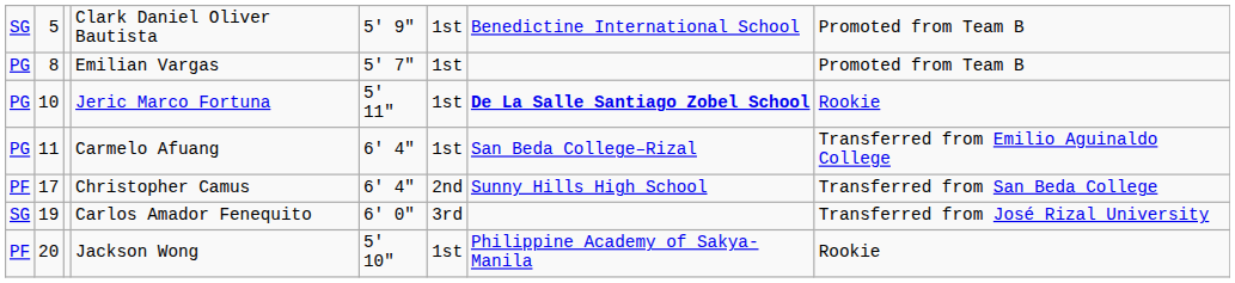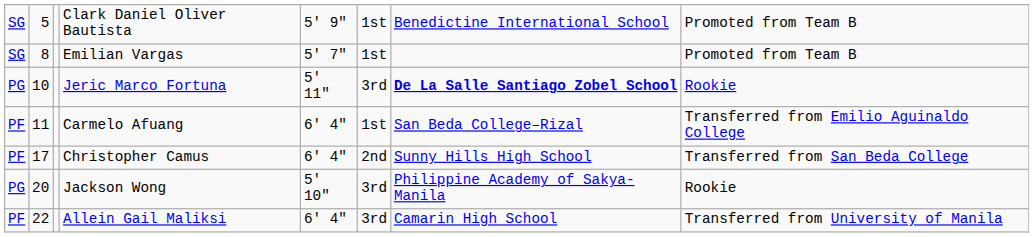 <table class=wikitable width=100% style=font-size:95%>
 <tr>
 <td align=center><a href='#'>SG</a></td>
 <td align=right>5</td>
 <td></td>
 <td>Clark Daniel Oliver Bautista</td>
 <td>5' 9"</td>
 <td>1st</td>
 <td><a href='#'>Benedictine International School</a></td>
 <td>Promoted from Team B</td>
 </tr>
 <tr>
-<td align=center><a href='#'>PG</a></td>
+<td align=center><a href='#'>SG</a></td>
 <td align=right>8</td>
 <td></td>
 <td>Emilian Vargas</td>
 <td>5' 7"</td>
 <td>1st</td>
 <td></td>
 <td>Promoted from Team B</td>
 </tr>
 <tr>
 <td align=center><a href='#'>PG</a></td>
 <td align=right>10</td>
 <td></td>
 <td><a href='#'>Jeric Marco Fortuna</a></td>
 <td>5' 11"</td>
-<td>1st</td>
+<td>3rd</td>
 <td><strong><a href='#'>De La Salle Santiago Zobel School</a></strong></td>
 <td><a href='#'>Rookie</a></td>
 </tr>
 <tr>
-<td align=center><a href='#'>PG</a></td>
+<td align=center><a href='#'>PF</a></td>
 <td align=right>11</td>
 <td></td>
 <td>Carmelo Afuang</td>
 <td>6' 4"</td>
 <td>1st</td>
 <td><a href='#'>San Beda College–Rizal</a></td>
 <td>Transferred from <a href='#'>Emilio Aguinaldo College</a></td>
 </tr>
 <tr>
 <td align=center><a href='#'>PF</a></td>
 <td align=right>17</td>
 <td></td>
 <td>Christopher Camus</td>
 <td>6' 4"</td>
 <td>2nd</td>
 <td><a href='#'>Sunny Hills High School</a></td>
 <td>Transferred from <a href='#'>San Beda College</a></td>
 </tr>
 <tr>
-<td align=center><a href='#'>SG</a></td>
-<td align=right>19</td>
-<td></td>
-<td>Carlos Amador Fenequito</td>
-<td>6' 0"</td>
-<td>3rd</td>
-<td></td>
-<td>Transferred from <a href='#'>José Rizal University</a></td>
-</tr>
-<tr>
-<td align=center><a href='#'>PF</a></td>
+<td align=center><a href='#'>PG</a></td>
 <td align=right>20</td>
 <td></td>
 <td>Jackson Wong</td>
 <td>5' 10"</td>
-<td>1st</td>
+<td>3rd</td>
 <td><a href='#'>Philippine Academy of Sakya-Manila</a></td>
 <td>Rookie</td>
 </tr>
+<tr>
+<td align=center><a href='#'>PF</a></td>
+<td align=right>22</td>
+<td></td>
+<td><a href='#'>Allein Gail Maliksi</a></td>
+<td>6' 4"</td>
+<td>3rd</td>
+<td><a href='#'>Camarin High School</a></td>
+<td>Transferred from <a href='#'>University of Manila</a></td>
+</tr>
 </table>
